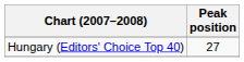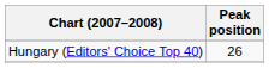 <table class="wikitable sortable">
 <tr>
 <th>Chart (2007–2008)</th>
 <th>Peak<br>position</th>
 </tr>
 <tr>
 </tr>
 <tr>
 </tr>
 <tr>
 </tr>
 <tr>
 </tr>
 <tr>
 </tr>
 <tr>
 </tr>
 <tr>
 </tr>
 <tr>
 <td>Hungary (<a href='#'>Editors' Choice Top 40</a>)</td>
-<td align="center">27</td>
+<td align="center">26</td>
 </tr>
 <tr>
 </tr>
 <tr>
 </tr>
 <tr>
 </tr>
 <tr>
 </tr>
 <tr>
 </tr>
 <tr>
 </tr>
 <tr>
 </tr>
 <tr>
 </tr>
 </table>
